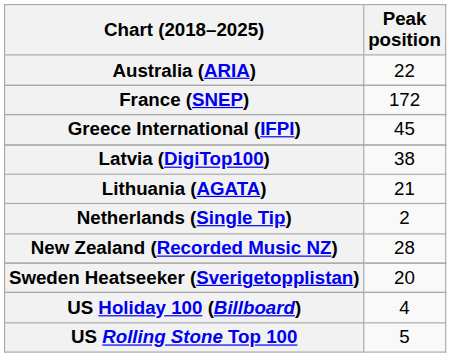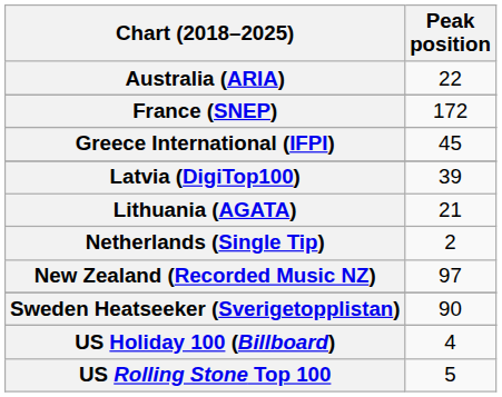 <table class="wikitable sortable plainrowheaders" style="text-align:center">
 <tr>
 <th scope="col">Chart (2018–2025)</th>
 <th scope="col">Peak<br>position</th>
 </tr>
 <tr>
 <th scope="row">Australia (<a href='#'>ARIA</a>)</th>
 <td>22</td>
 </tr>
 <tr>
 </tr>
 <tr>
 </tr>
 <tr>
 <th scope="row">France (<a href='#'>SNEP</a>)</th>
 <td>172</td>
 </tr>
 <tr>
 </tr>
 <tr>
 <th scope="row">Greece International (<a href='#'>IFPI</a>)</th>
 <td>45</td>
 </tr>
 <tr>
 </tr>
 <tr>
 <th scope="row">Latvia (<a href='#'>DigiTop100</a>)</th>
-<td>38</td>
+<td>39</td>
 </tr>
 <tr>
 <th scope="row">Lithuania (<a href='#'>AGATA</a>)</th>
 <td>21</td>
 </tr>
 <tr>
 <th scope="row">Netherlands (<a href='#'>Single Tip</a>)</th>
 <td>2</td>
 </tr>
 <tr>
 <th scope="row">New Zealand (<a href='#'>Recorded Music NZ</a>)</th>
-<td>28</td>
+<td>97</td>
 </tr>
 <tr>
 </tr>
 <tr>
 </tr>
 <tr>
 </tr>
 <tr>
 <th scope="row">Sweden Heatseeker (<a href='#'>Sverigetopplistan</a>)</th>
-<td>20</td>
+<td>90</td>
 </tr>
 <tr>
 </tr>
 <tr>
 </tr>
 <tr>
 </tr>
 <tr>
 <th scope="row">US <a href='#'>Holiday 100</a> (<em><a href='#'>Billboard</a></em>)</th>
 <td>4</td>
 </tr>
 <tr>
 <th scope="row">US <a href='#'><em>Rolling Stone</em> Top 100</a></th>
 <td>5</td>
 </tr>
 </table>
